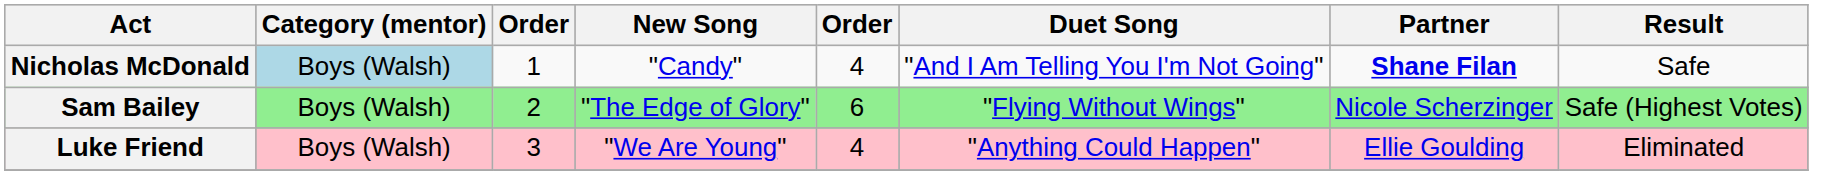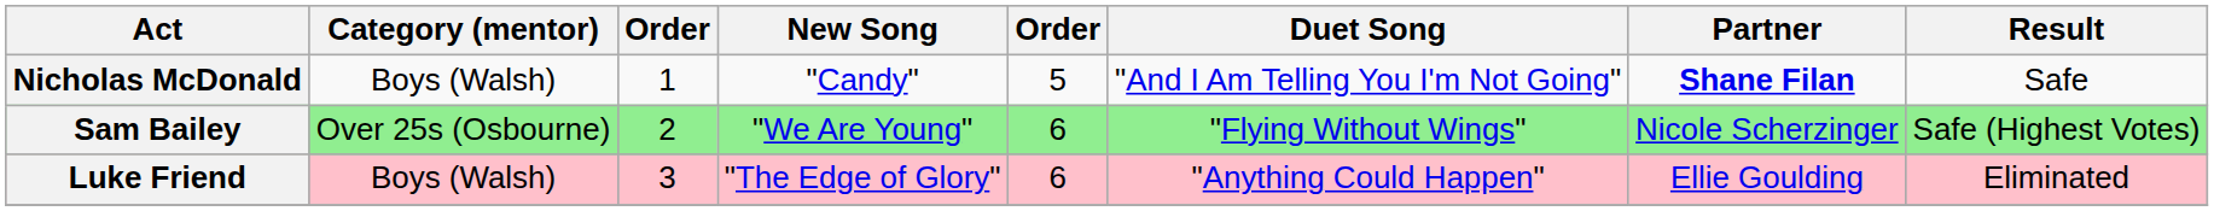 <table class="wikitable plainrowheaders" style="text-align:center;">
 <tr>
 <th scope="col">Act</th>
 <th scope="col">Category (mentor)</th>
 <th scope="col">Order</th>
 <th scope="col">New Song</th>
 <th scope="col">Order</th>
 <th scope="col">Duet Song</th>
 <th scope="col">Partner</th>
 <th scope="col">Result</th>
 </tr>
 <tr>
 <th scope="row">Nicholas McDonald</th>
-<td style="background: lightblue;">Boys (Walsh)</td>
+<td>Boys (Walsh)</td>
 <td>1</td>
 <td>"<a href='#'>Candy</a>"</td>
-<td>4</td>
+<td>5</td>
 <td>"<a href='#'>And I Am Telling You I'm Not Going</a>"</td>
 <td><strong><a href='#'>Shane Filan</a></strong></td>
 <td>Safe</td>
 </tr>
 <tr style="background:lightgreen;">
 <th scope="row">Sam Bailey</th>
-<td>Boys (Walsh)</td>
+<td>Over 25s (Osbourne)</td>
 <td>2</td>
-<td>"<a href='#'>The Edge of Glory</a>"</td>
+<td>"<a href='#'>We Are Young</a>"</td>
 <td>6</td>
 <td>"<a href='#'>Flying Without Wings</a>"</td>
 <td><a href='#'>Nicole Scherzinger</a></td>
 <td>Safe (Highest Votes)</td>
 </tr>
 <tr style="background:pink;">
 <th scope="row">Luke Friend</th>
 <td>Boys (Walsh)</td>
 <td>3</td>
-<td>"<a href='#'>We Are Young</a>"</td>
-<td>4</td>
+<td>"<a href='#'>The Edge of Glory</a>"</td>
+<td>6</td>
 <td>"<a href='#'>Anything Could Happen</a>"</td>
 <td><a href='#'>Ellie Goulding</a></td>
 <td>Eliminated</td>
 </tr>
 <tr>
 </tr>
 </table>
